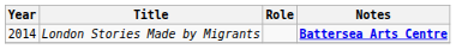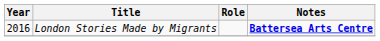 <table class="wikitable sortable">
 <tr>
 <th>Year</th>
 <th>Title</th>
 <th>Role</th>
 <th class="unsortable">Notes</th>
 </tr>
 <tr>
-<td>2014</td>
+<td>2016</td>
 <td><em>London Stories Made by Migrants</em></td>
 <td></td>
 <td><strong><a href='#'>Battersea Arts Centre</a></strong></td>
 </tr>
 <tr>
 </tr>
 </table>
